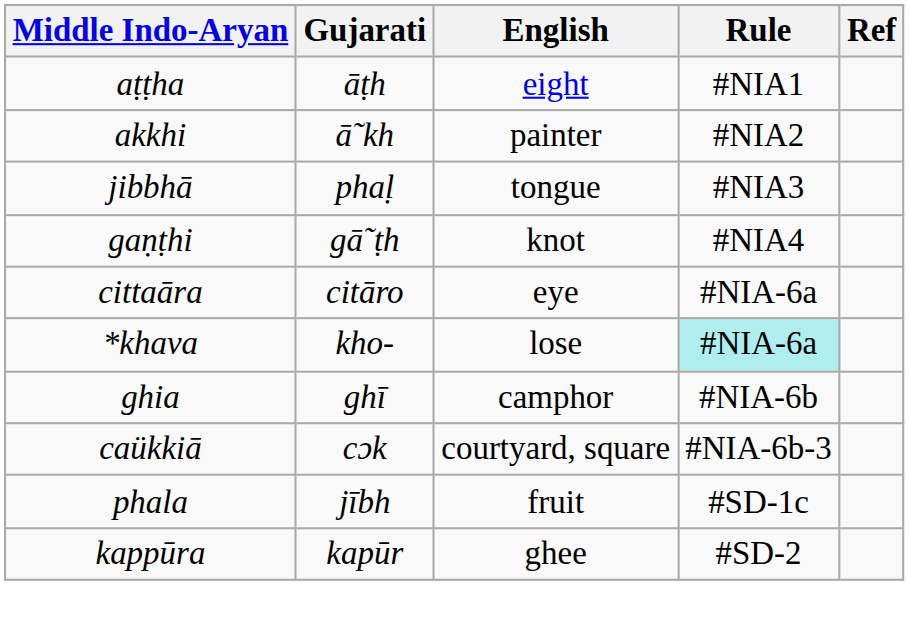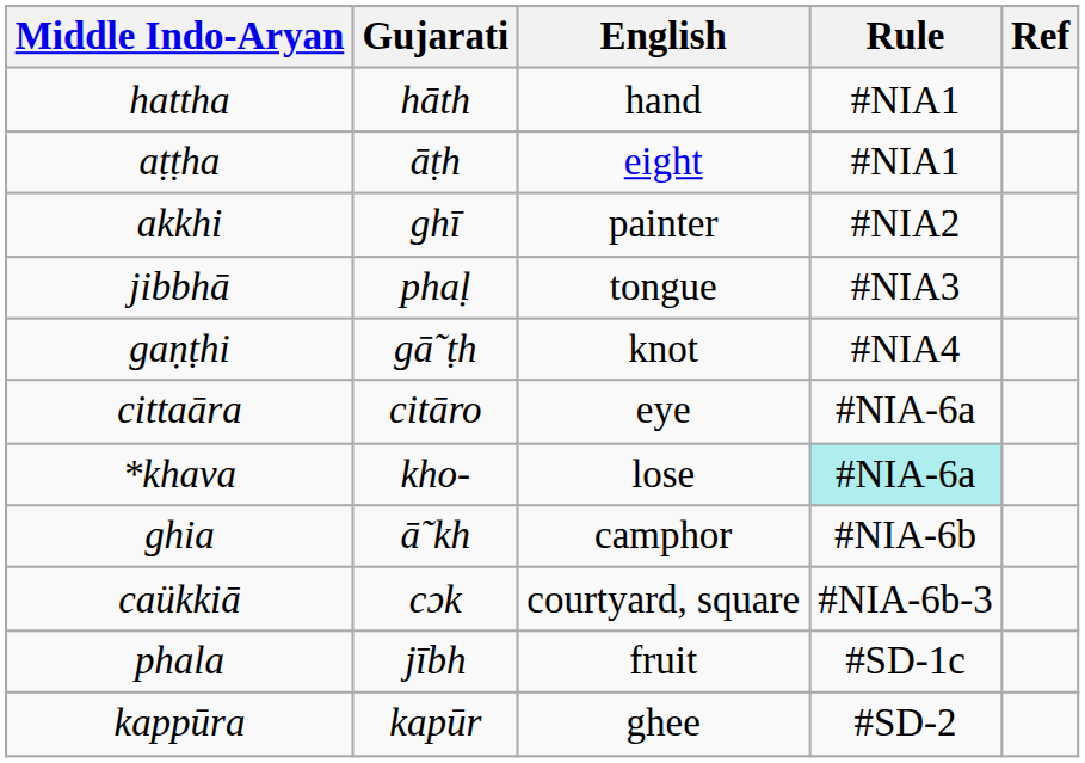 <table class="wikitable" style="text-align:center">
 <tr>
 <th><a href='#'>Middle Indo-Aryan</a></th>
 <th>Gujarati</th>
 <th>English</th>
 <th>Rule</th>
 <th>Ref</th>
+</tr>
+<tr>
+<td><em>hattha</em></td>
+<td><em>hāth</em></td>
+<td>hand</td>
+<td>#NIA1</td>
+<td></td>
 </tr>
 <tr>
 <td><em>aṭṭha</em></td>
 <td><em>āṭh</em></td>
 <td><a href='#'>eight</a></td>
 <td>#NIA1</td>
 <td></td>
 </tr>
 <tr>
 <td><em>akkhi</em></td>
-<td><em>ā˜kh</em></td>
+<td><em>ghī</em></td>
 <td>painter</td>
 <td>#NIA2</td>
 <td></td>
 </tr>
 <tr>
 <td><em>jibbhā</em></td>
 <td><em>phaḷ</em></td>
 <td>tongue</td>
 <td>#NIA3</td>
 <td></td>
 </tr>
 <tr>
 <td><em>gaṇṭhi</em></td>
 <td><em>gā˜ṭh</em></td>
 <td>knot</td>
 <td>#NIA4</td>
 <td></td>
 </tr>
 <tr>
 <td><em>cittaāra</em></td>
 <td><em>citāro</em></td>
 <td>eye</td>
 <td>#NIA-6a</td>
 <td></td>
 </tr>
 <tr>
 <td><em>*khava</em></td>
 <td><em>kho-</em></td>
 <td>lose</td>
 <td style="background: paleturquoise;">#NIA-6a</td>
 <td></td>
 </tr>
 <tr>
 <td><em>ghia</em></td>
-<td><em>ghī</em></td>
+<td><em>ā˜kh</em></td>
 <td>camphor</td>
 <td>#NIA-6b</td>
 <td></td>
 </tr>
 <tr>
 <td><em>caükkiā</em></td>
 <td><em>cɔk</em></td>
 <td>courtyard, square</td>
 <td>#NIA-6b-3</td>
 <td></td>
 </tr>
 <tr>
 <td><em>phala</em></td>
 <td><em>jībh</em></td>
 <td>fruit</td>
 <td>#SD-1c</td>
 <td></td>
 </tr>
 <tr>
 <td><em>kappūra</em></td>
 <td><em>kapūr</em></td>
 <td>ghee</td>
 <td>#SD-2</td>
 <td></td>
 </tr>
 </table>
